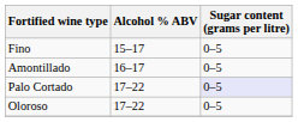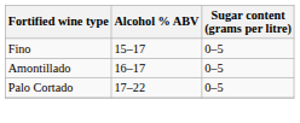 <table class="wikitable">
 <tr>
 <th>Fortified wine type</th>
 <th>Alcohol % ABV</th>
 <th>Sugar content<br>(grams per litre)</th>
 </tr>
 <tr>
 <td>Fino</td>
 <td>15–17</td>
 <td>0–5</td>
 </tr>
 <tr>
 <td>Amontillado</td>
 <td>16–17</td>
 <td>0–5</td>
 </tr>
 <tr>
 <td>Palo Cortado</td>
 <td>17–22</td>
-<td style="background: lavender;">0–5</td>
-</tr>
-<tr>
-<td>Oloroso</td>
-<td>17–22</td>
 <td>0–5</td>
 </tr>
 <tr>
 </tr>
 </table>
